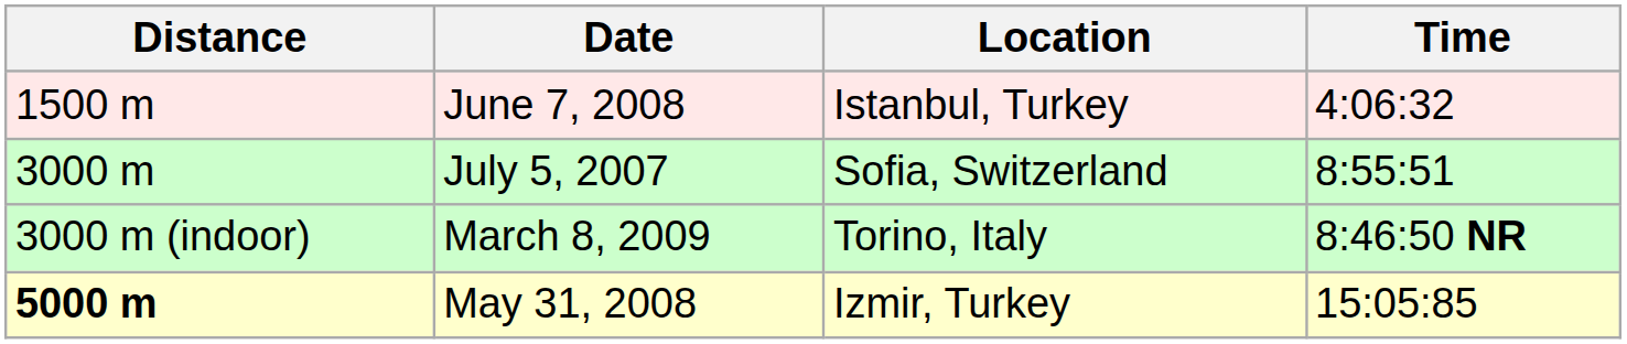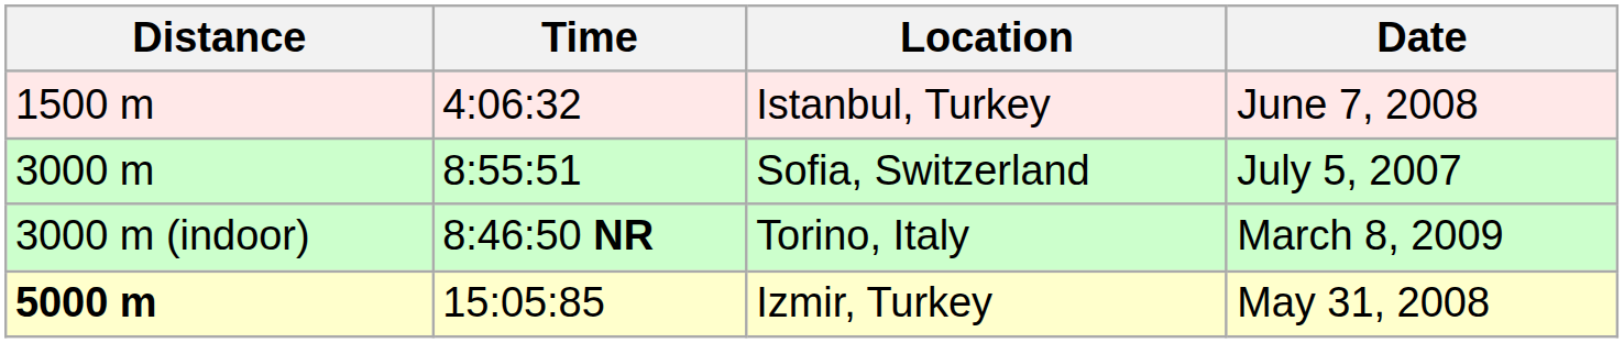 <table class=wikitable width=70%>
 <tr>
 <th>Distance</th>
+<th>Time</th>
+<th>Location</th>
 <th>Date</th>
-<th>Location</th>
-<th>Time</th>
 </tr>
 <tr bgcolor=#FFE8E8>
 <td>1500 m</td>
+<td>4:06:32</td>
+<td>Istanbul, Turkey</td>
 <td>June 7, 2008</td>
-<td>Istanbul, Turkey</td>
-<td>4:06:32</td>
 </tr>
 <tr bgcolor=#CCFFCC>
 <td>3000 m</td>
+<td>8:55:51</td>
+<td>Sofia, Switzerland</td>
 <td>July 5, 2007</td>
-<td>Sofia, Switzerland</td>
-<td>8:55:51</td>
 </tr>
 <tr bgcolor=#CCFFCC>
 <td>3000 m (indoor)</td>
+<td>8:46:50 <strong>NR</strong></td>
+<td>Torino, Italy</td>
 <td>March 8, 2009</td>
-<td>Torino, Italy</td>
-<td>8:46:50 <strong>NR</strong></td>
 </tr>
 <tr bgcolor=#FFFFCC>
 <td><strong>5000 m</strong></td>
+<td>15:05:85</td>
+<td>Izmir, Turkey</td>
 <td>May 31, 2008</td>
-<td>Izmir, Turkey</td>
-<td>15:05:85</td>
 </tr>
 </table>
